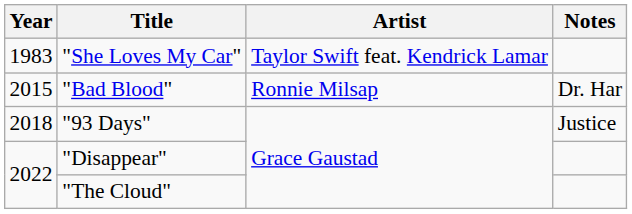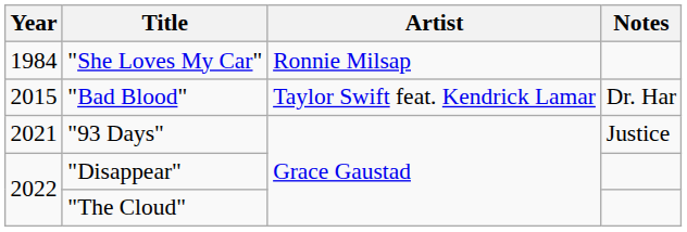 <table class="wikitable">
 <tr>
 <th>Year</th>
 <th>Title</th>
 <th>Artist</th>
 <th>Notes</th>
 </tr>
 <tr>
-<td>1983</td>
+<td>1984</td>
 <td>"<a href='#'>She Loves My Car</a>"</td>
-<td><a href='#'>Taylor Swift</a> feat. <a href='#'>Kendrick Lamar</a></td>
+<td><a href='#'>Ronnie Milsap</a></td>
 <td></td>
 </tr>
 <tr>
 <td>2015</td>
 <td>"<a href='#'>Bad Blood</a>"</td>
-<td><a href='#'>Ronnie Milsap</a></td>
+<td><a href='#'>Taylor Swift</a> feat. <a href='#'>Kendrick Lamar</a></td>
 <td>Dr. Har</td>
 </tr>
 <tr>
-<td>2018</td>
+<td>2021</td>
 <td>"93 Days"</td>
 <td rowspan=3><a href='#'>Grace Gaustad</a></td>
 <td>Justice</td>
 </tr>
 <tr>
 <td rowspan=2>2022</td>
 <td>"Disappear"</td>
 <td></td>
 </tr>
 <tr>
 <td>"The Cloud"</td>
 <td></td>
 </tr>
 </table>
